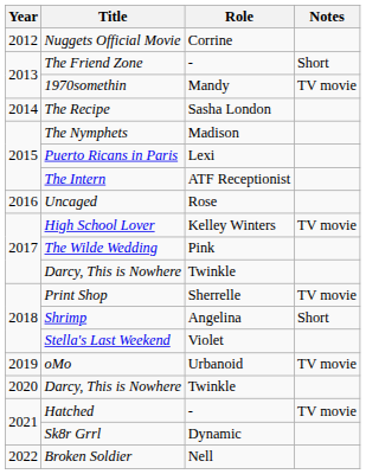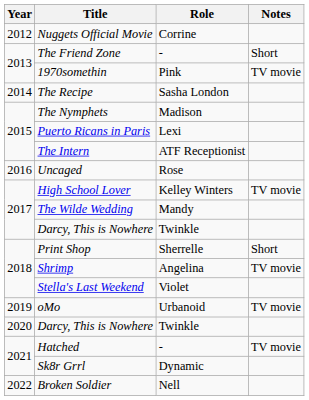 <table class="wikitable sortable">
 <tr>
 <th>Year</th>
 <th>Title</th>
 <th>Role</th>
 <th class="unsortable">Notes</th>
 </tr>
 <tr>
 <td>2012</td>
 <td><em>Nuggets Official Movie</em></td>
 <td>Corrine</td>
 <td></td>
 </tr>
 <tr>
 <td rowspan="2">2013</td>
 <td><em>The Friend Zone</em></td>
 <td>-</td>
 <td>Short</td>
 </tr>
 <tr>
 <td><em>1970somethin</em></td>
-<td>Mandy</td>
+<td>Pink</td>
 <td>TV movie</td>
 </tr>
 <tr>
 <td>2014</td>
 <td><em>The Recipe</em></td>
 <td>Sasha London</td>
 <td></td>
 </tr>
 <tr>
 <td rowspan="3">2015</td>
 <td><em>The Nymphets</em></td>
 <td>Madison</td>
 <td></td>
 </tr>
 <tr>
 <td><em><a href='#'>Puerto Ricans in Paris</a></em></td>
 <td>Lexi</td>
 <td></td>
 </tr>
 <tr>
 <td><em><a href='#'>The Intern</a></em></td>
 <td>ATF Receptionist</td>
 <td></td>
 </tr>
 <tr>
 <td>2016</td>
 <td><em>Uncaged</em></td>
 <td>Rose</td>
 <td></td>
 </tr>
 <tr>
 <td rowspan="3">2017</td>
 <td><em><a href='#'>High School Lover</a></em></td>
 <td>Kelley Winters</td>
 <td>TV movie</td>
 </tr>
 <tr>
 <td><em><a href='#'>The Wilde Wedding</a></em></td>
-<td>Pink</td>
+<td>Mandy</td>
 <td></td>
 </tr>
 <tr>
 <td><em>Darcy, This is Nowhere</em></td>
 <td>Twinkle</td>
 <td></td>
 </tr>
 <tr>
 <td rowspan="3">2018</td>
 <td><em>Print Shop</em></td>
 <td>Sherrelle</td>
-<td>TV movie</td>
+<td>Short</td>
 </tr>
 <tr>
 <td><em><a href='#'>Shrimp</a></em></td>
 <td>Angelina</td>
-<td>Short</td>
+<td>TV movie</td>
 </tr>
 <tr>
 <td><em><a href='#'>Stella's Last Weekend</a></em></td>
 <td>Violet</td>
 <td></td>
 </tr>
 <tr>
 <td>2019</td>
 <td><em>oMo</em></td>
 <td>Urbanoid</td>
 <td>TV movie</td>
 </tr>
 <tr>
 <td>2020</td>
 <td><em>Darcy, This is Nowhere</em></td>
 <td>Twinkle</td>
 <td></td>
 </tr>
 <tr>
 <td rowspan="2">2021</td>
 <td><em>Hatched</em></td>
 <td>-</td>
 <td>TV movie</td>
 </tr>
 <tr>
 <td><em>Sk8r Grrl</em></td>
 <td>Dynamic</td>
 <td></td>
 </tr>
 <tr>
 <td>2022</td>
 <td><em>Broken Soldier</em></td>
 <td>Nell</td>
 <td></td>
 </tr>
 </table>
